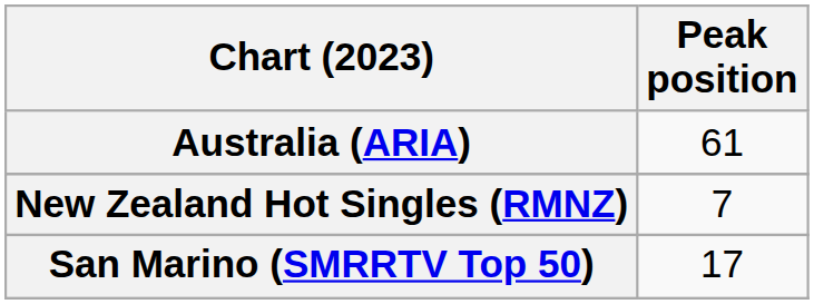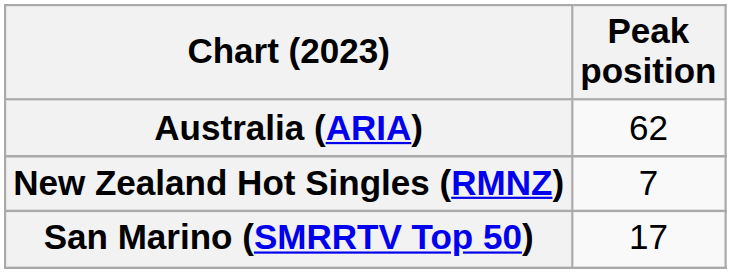 <table class="wikitable sortable plainrowheaders" style="text-align:center">
 <tr>
 <th scope="col">Chart (2023)</th>
 <th scope="col">Peak<br>position</th>
 </tr>
 <tr>
 <th scope="row">Australia (<a href='#'>ARIA</a>)</th>
-<td>61</td>
+<td>62</td>
 </tr>
 <tr>
 </tr>
 <tr>
 </tr>
 <tr>
 </tr>
 <tr>
 </tr>
 <tr>
 </tr>
 <tr>
 </tr>
 <tr>
 <th scope="row">New Zealand Hot Singles (<a href='#'>RMNZ</a>)</th>
 <td>7</td>
 </tr>
 <tr>
 </tr>
 <tr>
 </tr>
 <tr>
 <th scope="row">San Marino (<a href='#'>SMRRTV Top 50</a>)</th>
 <td>17</td>
 </tr>
 <tr>
 </tr>
 <tr>
 </tr>
 <tr>
 </tr>
 <tr>
 </tr>
 <tr>
 </tr>
 </table>
